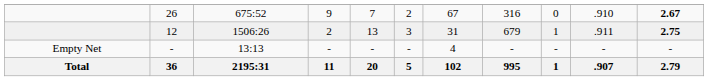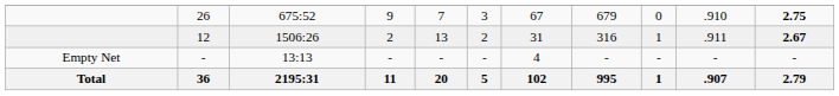 <table class="wikitable sortable" width ="1000">
 <tr align="center">
 </tr>
 <tr align="center" bgcolor="">
 <td></td>
 <td>26</td>
 <td>675:52</td>
 <td>9</td>
 <td>7</td>
-<td>2</td>
+<td>3</td>
 <td>67</td>
-<td>316</td>
+<td>679</td>
 <td>0</td>
 <td>.910</td>
-<td><strong>2.67</strong></td>
+<td><strong>2.75</strong></td>
 </tr>
 <tr align="center" bgcolor="f0f0f0">
 <td></td>
 <td>12</td>
 <td>1506:26</td>
 <td>2</td>
 <td>13</td>
-<td>3</td>
+<td>2</td>
 <td>31</td>
-<td>679</td>
+<td>316</td>
 <td>1</td>
 <td>.911</td>
-<td><strong>2.75</strong></td>
+<td><strong>2.67</strong></td>
 </tr>
 <tr align="center" bgcolor="">
 <td>Empty Net</td>
 <td>-</td>
 <td>13:13</td>
 <td>-</td>
 <td>-</td>
 <td>-</td>
 <td>4</td>
 <td>-</td>
 <td>-</td>
 <td>-</td>
 <td>-</td>
 </tr>
 <tr>
 <th>Total</th>
 <th>36</th>
 <th>2195:31</th>
 <th>11</th>
 <th>20</th>
 <th>5</th>
 <th>102</th>
 <th>995</th>
 <th>1</th>
 <th>.907</th>
 <th>2.79</th>
 </tr>
 </table>
